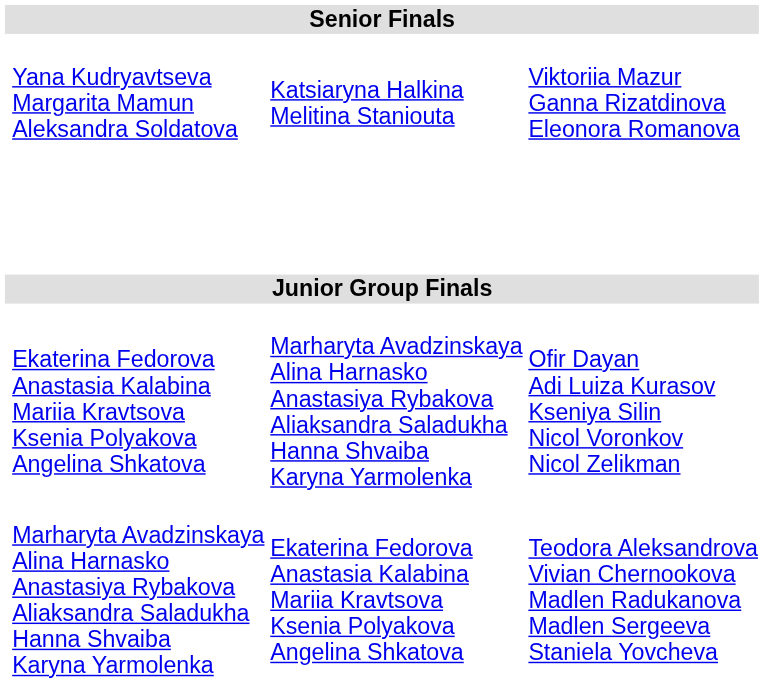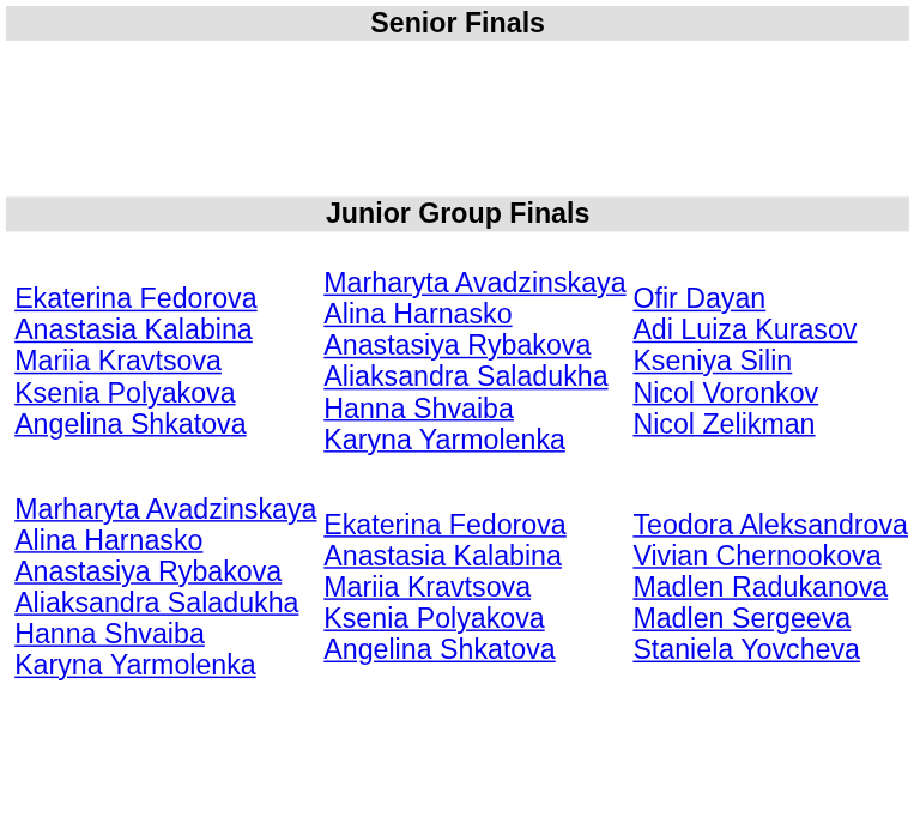 <table>
 <tr bgcolor="DFDFDF">
 <td colspan="4" align="center"><strong>Senior Finals</strong></td>
-</tr>
-<tr>
-<th scope=row style="text-align:left"><br></th>
-<td> <br> <a href='#'>Yana Kudryavtseva</a> <br> <a href='#'>Margarita Mamun</a> <br> <a href='#'>Aleksandra Soldatova</a></td>
-<td> <br> <a href='#'>Katsiaryna Halkina</a> <br> <a href='#'>Melitina Staniouta</a></td>
-<td> <br> <a href='#'>Viktoriia Mazur</a> <br> <a href='#'>Ganna Rizatdinova</a> <br> <a href='#'>Eleonora Romanova</a></td>
 </tr>
 <tr>
 <th scope=row style="text-align:left"><br></th>
 <td></td>
 <td></td>
 <td></td>
 </tr>
 <tr>
 <th scope=row style="text-align:left"><br></th>
 <td></td>
 <td></td>
 <td></td>
 </tr>
 <tr>
 <th scope=row style="text-align:left"><br></th>
 <td></td>
 <td></td>
 <td> <br> </td>
 </tr>
 <tr>
 <th scope=row style="text-align:left"><br></th>
 <td></td>
 <td></td>
 <td></td>
 </tr>
 <tr bgcolor="DFDFDF">
 <td colspan="4" align="center"><strong>Junior Group Finals</strong></td>
 </tr>
 <tr>
 <th scope=row style="text-align:left"><br></th>
 <td> <br> <a href='#'>Ekaterina Fedorova</a> <br> <a href='#'>Anastasia Kalabina</a> <br> <a href='#'>Mariia Kravtsova</a> <br> <a href='#'>Ksenia Polyakova</a> <br> <a href='#'>Angelina Shkatova</a></td>
 <td> <br> <a href='#'>Marharyta Avadzinskaya</a> <br> <a href='#'>Alina Harnasko</a> <br> <a href='#'>Anastasiya Rybakova</a> <br> <a href='#'>Aliaksandra Saladukha</a> <br> <a href='#'>Hanna Shvaiba</a> <br> <a href='#'>Karyna Yarmolenka</a></td>
 <td> <br> <a href='#'>Ofir Dayan</a> <br> <a href='#'>Adi Luiza Kurasov</a> <br> <a href='#'>Kseniya Silin</a> <br> <a href='#'>Nicol Voronkov</a> <br> <a href='#'>Nicol Zelikman</a></td>
 </tr>
 <tr>
 <th scope=row style="text-align:left"><br></th>
 <td> <br> <a href='#'>Marharyta Avadzinskaya</a> <br> <a href='#'>Alina Harnasko</a> <br> <a href='#'>Anastasiya Rybakova</a> <br> <a href='#'>Aliaksandra Saladukha</a> <br> <a href='#'>Hanna Shvaiba</a> <br> <a href='#'>Karyna Yarmolenka</a></td>
 <td> <br> <a href='#'>Ekaterina Fedorova</a> <br> <a href='#'>Anastasia Kalabina</a> <br> <a href='#'>Mariia Kravtsova</a> <br> <a href='#'>Ksenia Polyakova</a> <br> <a href='#'>Angelina Shkatova</a></td>
 <td> <br> <a href='#'>Teodora Aleksandrova</a> <br> <a href='#'>Vivian Chernookova</a> <br> <a href='#'>Madlen Radukanova</a> <br> <a href='#'>Madlen Sergeeva</a> <br> <a href='#'>Staniela Yovcheva</a></td>
 </tr>
 </table>
